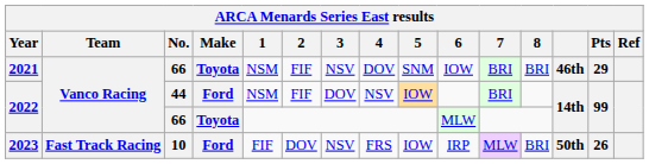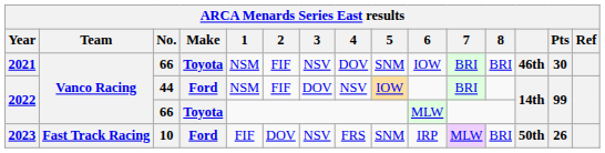 <table class="wikitable" style="text-align:center; font-size:75%">
 <tr>
 <th colspan="19"><a href='#'>ARCA Menards Series East</a> results</th>
 </tr>
 <tr>
 <th>Year</th>
 <th>Team</th>
 <th>No.</th>
 <th>Make</th>
 <th>1</th>
 <th>2</th>
 <th>3</th>
 <th>4</th>
 <th>5</th>
 <th>6</th>
 <th>7</th>
 <th>8</th>
 <th></th>
 <th>Pts</th>
 <th>Ref</th>
 </tr>
 <tr>
 <th><a href='#'>2021</a></th>
 <th rowspan=3><a href='#'>Vanco Racing</a></th>
 <th>66</th>
 <th><a href='#'>Toyota</a></th>
 <td><a href='#'>NSM</a></td>
 <td><a href='#'>FIF</a></td>
 <td><a href='#'>NSV</a></td>
 <td><a href='#'>DOV</a></td>
 <td><a href='#'>SNM</a></td>
 <td><a href='#'>IOW</a></td>
 <td style="background:#DFFFDF;"><a href='#'>BRI</a><br></td>
 <td><a href='#'>BRI</a></td>
 <th>46th</th>
-<th>29</th>
+<th>30</th>
 <th></th>
 </tr>
 <tr>
 <th rowspan=2><a href='#'>2022</a></th>
 <th>44</th>
 <th><a href='#'>Ford</a></th>
 <td><a href='#'>NSM</a></td>
 <td><a href='#'>FIF</a></td>
 <td><a href='#'>DOV</a></td>
 <td><a href='#'>NSV</a></td>
 <td style="background:#FFDF9F;"><a href='#'>IOW</a><br></td>
 <td></td>
 <td style="background:#DFFFDF;"><a href='#'>BRI</a><br></td>
 <td></td>
 <th rowspan=2>14th</th>
 <th rowspan=2>99</th>
 <th rowspan=2></th>
 </tr>
 <tr>
 <th>66</th>
 <th><a href='#'>Toyota</a></th>
 <td colspan=5></td>
 <td style="background:#DFFFDF;"><a href='#'>MLW</a><br></td>
 <td colspan=2></td>
 </tr>
 <tr>
 <th><a href='#'>2023</a></th>
 <th><a href='#'>Fast Track Racing</a></th>
 <th>10</th>
 <th><a href='#'>Ford</a></th>
 <td><a href='#'>FIF</a></td>
 <td><a href='#'>DOV</a></td>
 <td><a href='#'>NSV</a></td>
 <td><a href='#'>FRS</a></td>
-<td><a href='#'>IOW</a></td>
+<td><a href='#'>SNM</a></td>
 <td><a href='#'>IRP</a></td>
 <td style="background:#EFCFFF;"><a href='#'>MLW</a><br></td>
 <td><a href='#'>BRI</a></td>
 <th>50th</th>
 <th>26</th>
 <th></th>
 </tr>
 </table>
